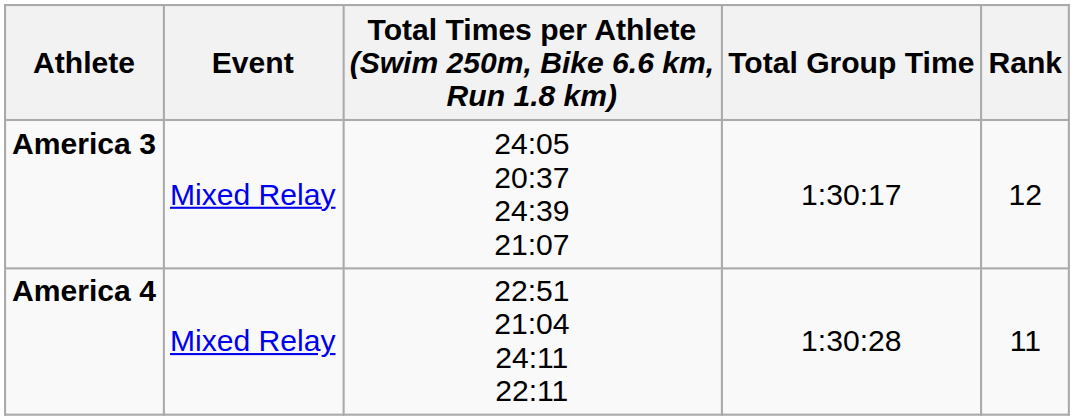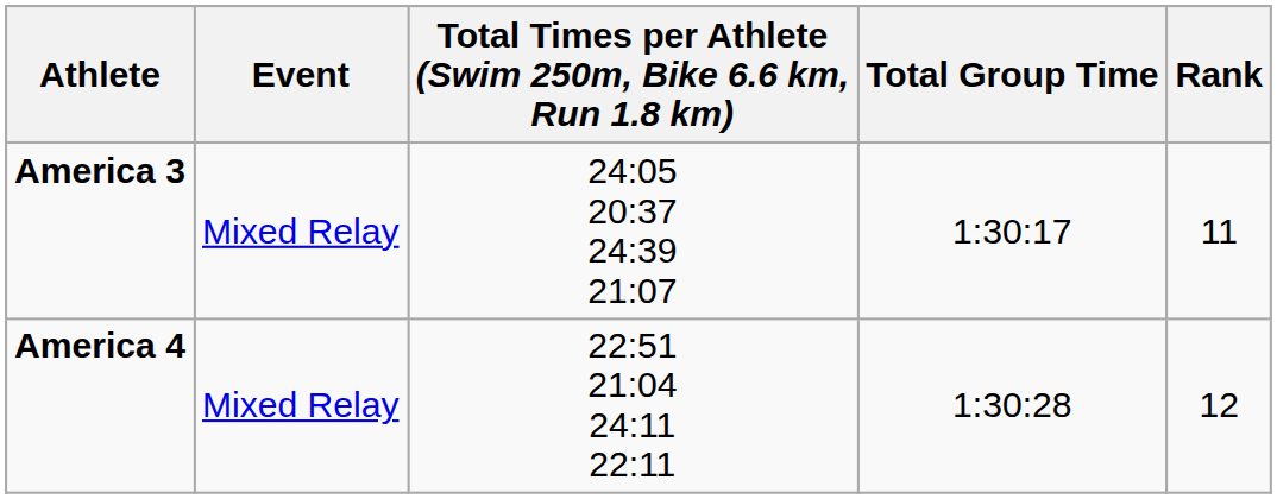 <table class="wikitable" style="font-size:90%;">
 <tr>
 <th>Athlete</th>
 <th>Event</th>
 <th>Total Times per Athlete <br> <em>(Swim 250m, Bike 6.6 km, <br> Run 1.8 km)</em></th>
 <th>Total Group Time</th>
 <th>Rank</th>
 </tr>
 <tr align=center>
 <td align=left><strong>America 3</strong><br><br><br><br></td>
 <td align=left><a href='#'>Mixed Relay</a></td>
 <td valign=bottom>24:05<br>20:37<br>24:39<br>21:07</td>
 <td>1:30:17</td>
-<td>12</td>
+<td>11</td>
 </tr>
 <tr align=center>
 <td align=left><strong>America 4</strong><br><br><br><br></td>
 <td align=left><a href='#'>Mixed Relay</a></td>
 <td valign=bottom>22:51<br>21:04<br>24:11<br>22:11</td>
 <td>1:30:28</td>
-<td>11</td>
+<td>12</td>
 </tr>
 </table>
